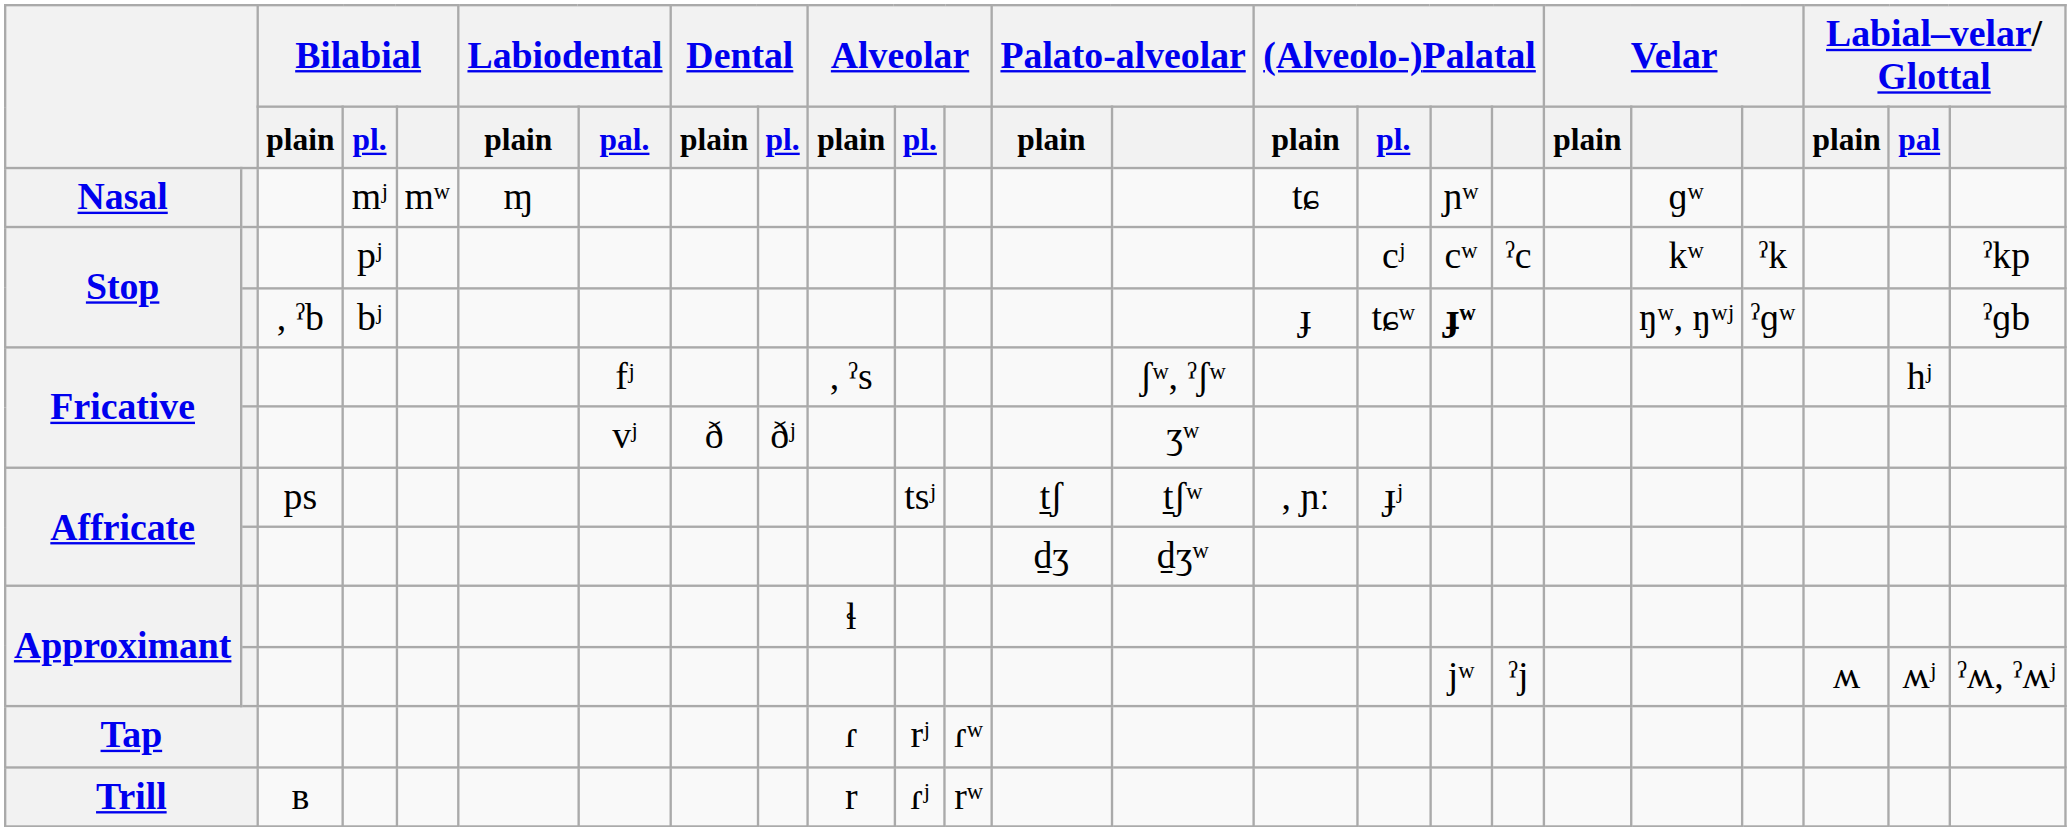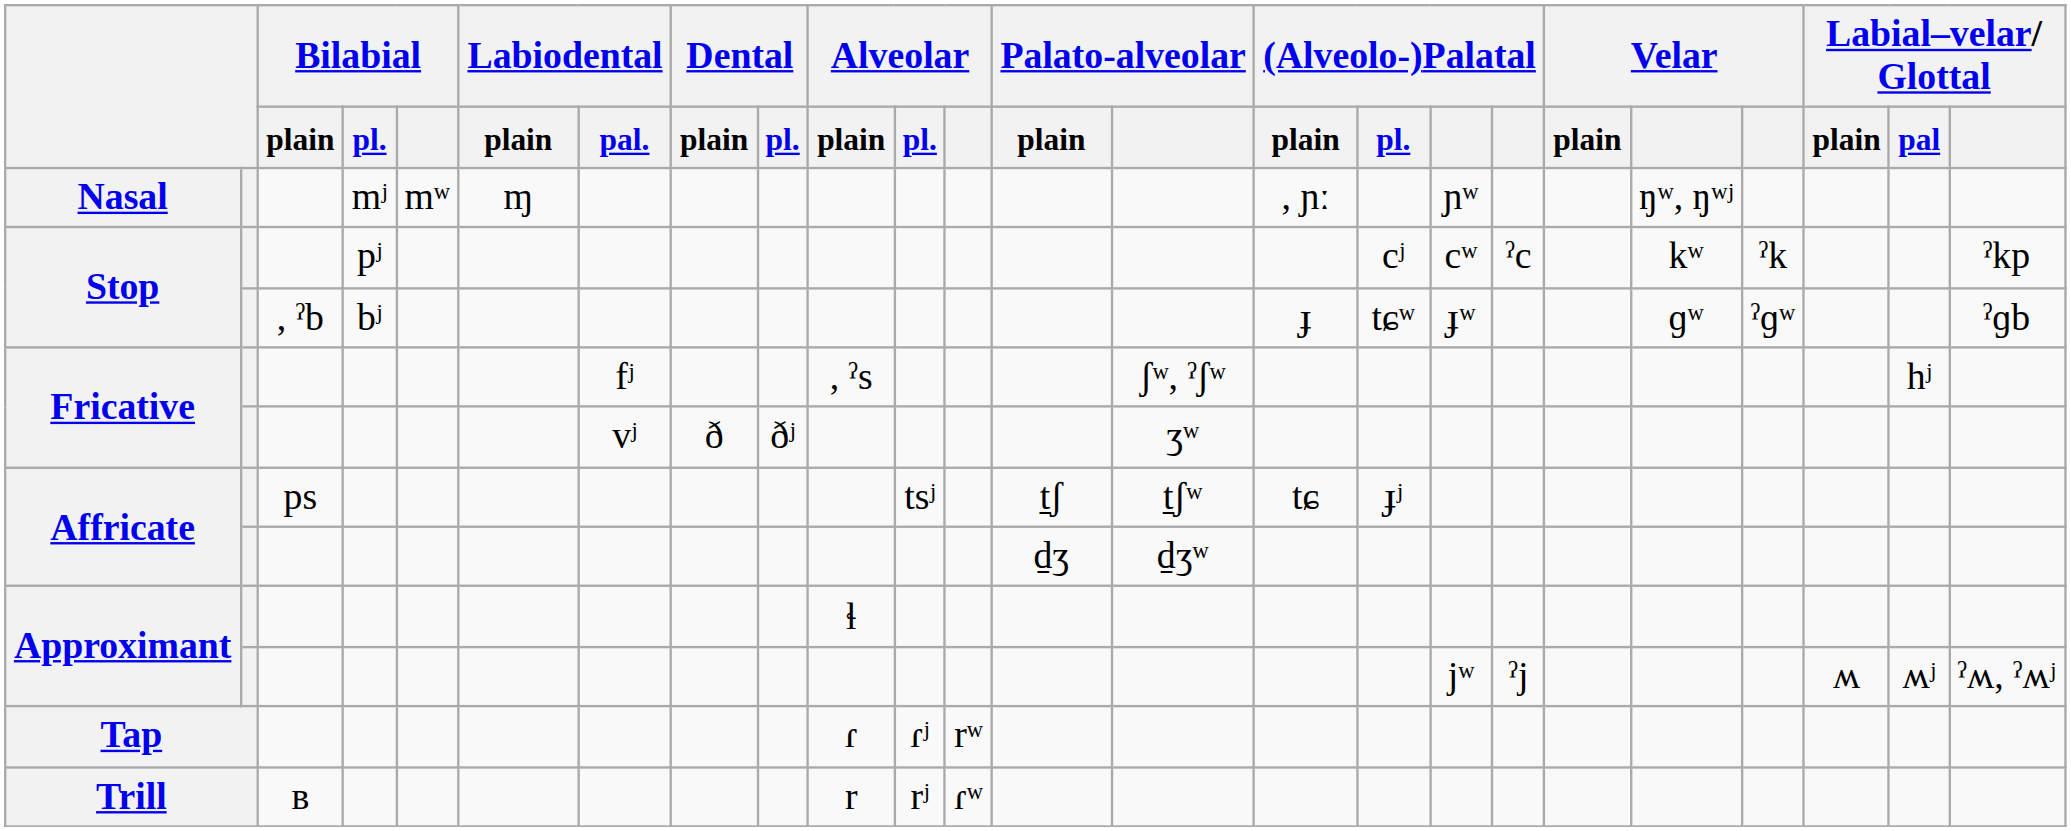 <table class="wikitable" style="text-align:center">
 <tr>
 <th colspan="2" rowspan="2"></th>
 <th colspan="3"><a href='#'>Bilabial</a></th>
 <th colspan="2"><a href='#'>Labiodental</a></th>
 <th colspan="2"><a href='#'>Dental</a></th>
 <th colspan="3"><a href='#'>Alveolar</a></th>
 <th colspan="2"><a href='#'>Palato-alveolar</a></th>
 <th colspan="4"><a href='#'>(Alveolo-)</a><a href='#'>Palatal</a></th>
 <th colspan="3"><a href='#'>Velar</a></th>
 <th colspan="3"><a href='#'>Labial–velar</a>/<br><a href='#'>Glottal</a></th>
 </tr>
 <tr>
 <th><small>plain</small></th>
 <th><small><a href='#'>pl.</a></small></th>
 <th></th>
 <th><small>plain</small></th>
 <th><small><a href='#'>pal.</a></small></th>
 <th><small>plain</small></th>
 <th><small><a href='#'>pl.</a></small></th>
 <th><small>plain</small></th>
 <th><small><a href='#'>pl.</a></small></th>
 <th></th>
 <th><small>plain</small></th>
 <th></th>
 <th><small>plain</small></th>
 <th><small><a href='#'>pl.</a></small></th>
 <th></th>
 <th></th>
 <th><small>plain</small></th>
 <th></th>
 <th></th>
 <th><small>plain</small></th>
 <th><small><a href='#'>pal</a></small></th>
 <th></th>
 </tr>
 <tr>
 <th><a href='#'>Nasal</a></th>
 <th></th>
 <td></td>
 <td>mʲ</td>
 <td>mʷ</td>
 <td>ɱ</td>
 <td></td>
 <td></td>
 <td></td>
 <td></td>
 <td></td>
 <td></td>
 <td></td>
 <td></td>
-<td>tɕ</td>
+<td>, ɲː</td>
 <td></td>
 <td>ɲʷ</td>
 <td></td>
 <td></td>
-<td>ɡʷ</td>
+<td>ŋʷ, ŋʷʲ</td>
 <td></td>
 <td></td>
 <td></td>
 <td></td>
 </tr>
 <tr>
 <th rowspan="2"><a href='#'>Stop</a></th>
 <th></th>
 <td></td>
 <td>pʲ</td>
 <td></td>
 <td></td>
 <td></td>
 <td></td>
 <td></td>
 <td></td>
 <td></td>
 <td></td>
 <td></td>
 <td></td>
 <td></td>
 <td>cʲ</td>
 <td>cʷ</td>
 <td>ˀc</td>
 <td></td>
 <td>kʷ</td>
 <td>ˀk</td>
 <td></td>
 <td></td>
 <td>ˀkp</td>
 </tr>
 <tr>
 <th></th>
 <td>, ˀb</td>
 <td>bʲ</td>
 <td></td>
 <td></td>
 <td></td>
 <td></td>
 <td></td>
 <td></td>
 <td></td>
 <td></td>
 <td></td>
 <td></td>
 <td>ɟ</td>
 <td>tɕʷ</td>
-<td><strong>ɟʷ</strong></td>
+<td>ɟʷ</td>
 <td></td>
 <td></td>
-<td>ŋʷ, ŋʷʲ</td>
+<td>ɡʷ</td>
 <td>ˀɡʷ</td>
 <td></td>
 <td></td>
 <td>ˀɡb</td>
 </tr>
 <tr>
 <th rowspan="2"><a href='#'>Fricative</a></th>
 <th></th>
 <td></td>
 <td></td>
 <td></td>
 <td></td>
 <td>fʲ</td>
 <td></td>
 <td></td>
 <td>, ˀs</td>
 <td></td>
 <td></td>
 <td></td>
 <td>ʃʷ, ˀʃʷ</td>
 <td></td>
 <td></td>
 <td></td>
 <td></td>
 <td></td>
 <td></td>
 <td></td>
 <td></td>
 <td>hʲ</td>
 <td></td>
 </tr>
 <tr>
 <th></th>
 <td></td>
 <td></td>
 <td></td>
 <td></td>
 <td>vʲ</td>
 <td>ð</td>
 <td>ðʲ</td>
 <td></td>
 <td></td>
 <td></td>
 <td></td>
 <td>ʒʷ</td>
 <td></td>
 <td></td>
 <td></td>
 <td></td>
 <td></td>
 <td></td>
 <td></td>
 <td></td>
 <td></td>
 <td></td>
 </tr>
 <tr>
 <th rowspan="2"><a href='#'>Affricate</a></th>
 <th></th>
 <td>ps</td>
 <td></td>
 <td></td>
 <td></td>
 <td></td>
 <td></td>
 <td></td>
 <td></td>
 <td>tsʲ</td>
 <td></td>
 <td>t̠ʃ</td>
 <td>t̠ʃʷ</td>
-<td>, ɲː</td>
+<td>tɕ</td>
 <td>ɟʲ</td>
 <td></td>
 <td></td>
 <td></td>
 <td></td>
 <td></td>
 <td></td>
 <td></td>
 <td></td>
 </tr>
 <tr>
 <th></th>
 <td></td>
 <td></td>
 <td></td>
 <td></td>
 <td></td>
 <td></td>
 <td></td>
 <td></td>
 <td></td>
 <td></td>
 <td>d̠ʒ</td>
 <td>d̠ʒʷ</td>
 <td></td>
 <td></td>
 <td></td>
 <td></td>
 <td></td>
 <td></td>
 <td></td>
 <td></td>
 <td></td>
 <td></td>
 </tr>
 <tr>
 <th rowspan="2"><a href='#'>Approximant</a></th>
 <th></th>
 <td></td>
 <td></td>
 <td></td>
 <td></td>
 <td></td>
 <td></td>
 <td></td>
 <td>ɬ</td>
 <td></td>
 <td></td>
 <td></td>
 <td></td>
 <td></td>
 <td></td>
 <td></td>
 <td></td>
 <td></td>
 <td></td>
 <td></td>
 <td></td>
 <td></td>
 <td></td>
 </tr>
 <tr>
 <th></th>
 <td></td>
 <td></td>
 <td></td>
 <td></td>
 <td></td>
 <td></td>
 <td></td>
 <td></td>
 <td></td>
 <td></td>
 <td></td>
 <td></td>
 <td></td>
 <td></td>
 <td>jʷ</td>
 <td>ˀj</td>
 <td></td>
 <td></td>
 <td></td>
 <td>ʍ</td>
 <td>ʍʲ</td>
 <td>ˀʍ, ˀʍʲ</td>
 </tr>
 <tr>
 <th colspan="2"><a href='#'>Tap</a></th>
 <td></td>
 <td></td>
 <td></td>
 <td></td>
 <td></td>
 <td></td>
 <td></td>
 <td>ɾ</td>
-<td>rʲ</td>
-<td>ɾʷ</td>
+<td>ɾʲ</td>
+<td>rʷ</td>
 <td></td>
 <td></td>
 <td></td>
 <td></td>
 <td></td>
 <td></td>
 <td></td>
 <td></td>
 <td></td>
 <td></td>
 <td></td>
 <td></td>
 </tr>
 <tr>
 <th colspan="2"><a href='#'>Trill</a></th>
 <td>ʙ</td>
 <td></td>
 <td></td>
 <td></td>
 <td></td>
 <td></td>
 <td></td>
 <td>r</td>
-<td>ɾʲ</td>
-<td>rʷ</td>
+<td>rʲ</td>
+<td>ɾʷ</td>
 <td></td>
 <td></td>
 <td></td>
 <td></td>
 <td></td>
 <td></td>
 <td></td>
 <td></td>
 <td></td>
 <td></td>
 <td></td>
 <td></td>
 </tr>
 </table>
